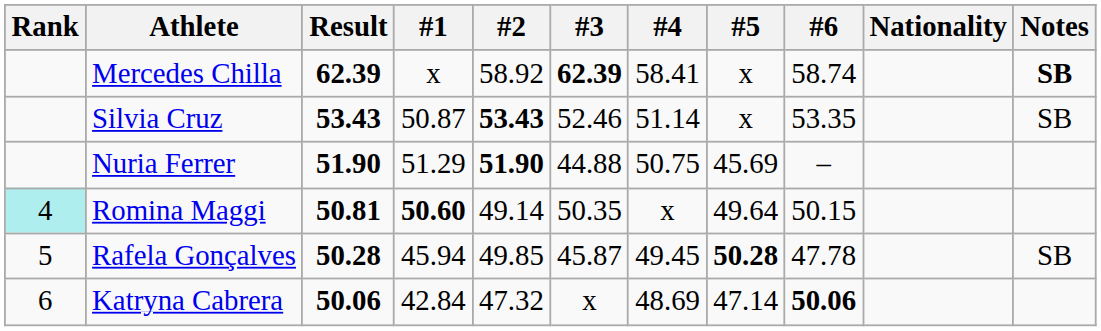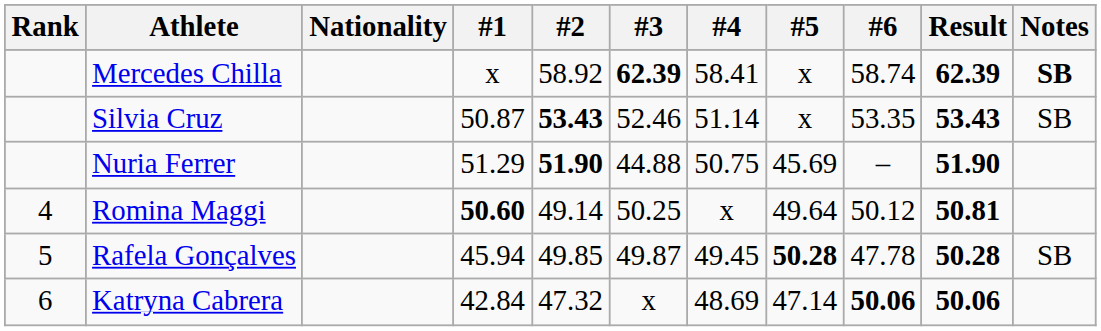 <table class="wikitable sortable" style="text-align:center">
 <tr>
 <th>Rank</th>
 <th>Athlete</th>
-<th>Result</th>
+<th>Nationality</th>
 <th>#1</th>
 <th>#2</th>
 <th>#3</th>
 <th>#4</th>
 <th>#5</th>
 <th>#6</th>
-<th>Nationality</th>
+<th>Result</th>
 <th>Notes</th>
 </tr>
 <tr>
 <td></td>
 <td align="left"><a href='#'>Mercedes Chilla</a></td>
-<td><strong>62.39</strong></td>
+<td align=left></td>
 <td>x</td>
 <td>58.92</td>
 <td><strong>62.39</strong></td>
 <td>58.41</td>
 <td>x</td>
 <td>58.74</td>
-<td align=left></td>
+<td><strong>62.39</strong></td>
 <td><strong>SB</strong></td>
 </tr>
 <tr>
 <td></td>
 <td align="left"><a href='#'>Silvia Cruz</a></td>
-<td><strong>53.43</strong></td>
+<td align=left></td>
 <td>50.87</td>
 <td><strong>53.43</strong></td>
 <td>52.46</td>
 <td>51.14</td>
 <td>x</td>
 <td>53.35</td>
-<td align=left></td>
+<td><strong>53.43</strong></td>
 <td>SB</td>
 </tr>
 <tr>
 <td></td>
 <td align="left"><a href='#'>Nuria Ferrer</a></td>
-<td><strong>51.90</strong></td>
+<td align=left></td>
 <td>51.29</td>
 <td><strong>51.90</strong></td>
 <td>44.88</td>
 <td>50.75</td>
 <td>45.69</td>
 <td>–</td>
-<td align=left></td>
+<td><strong>51.90</strong></td>
 <td></td>
 </tr>
 <tr>
-<td style="background: paleturquoise;">4</td>
+<td>4</td>
 <td align="left"><a href='#'>Romina Maggi</a></td>
-<td><strong>50.81</strong></td>
+<td align=left></td>
 <td><strong>50.60</strong></td>
 <td>49.14</td>
-<td>50.35</td>
+<td>50.25</td>
 <td>x</td>
 <td>49.64</td>
-<td>50.15</td>
-<td align=left></td>
+<td>50.12</td>
+<td><strong>50.81</strong></td>
 <td></td>
 </tr>
 <tr>
 <td>5</td>
 <td align="left"><a href='#'>Rafela Gonçalves</a></td>
-<td><strong>50.28</strong></td>
+<td align=left></td>
 <td>45.94</td>
 <td>49.85</td>
-<td>45.87</td>
+<td>49.87</td>
 <td>49.45</td>
 <td><strong>50.28</strong></td>
 <td>47.78</td>
-<td align=left></td>
+<td><strong>50.28</strong></td>
 <td>SB</td>
 </tr>
 <tr>
 <td>6</td>
 <td align="left"><a href='#'>Katryna Cabrera</a></td>
-<td><strong>50.06</strong></td>
+<td align=left></td>
 <td>42.84</td>
 <td>47.32</td>
 <td>x</td>
 <td>48.69</td>
 <td>47.14</td>
 <td><strong>50.06</strong></td>
-<td align=left></td>
+<td><strong>50.06</strong></td>
 <td></td>
 </tr>
 </table>
